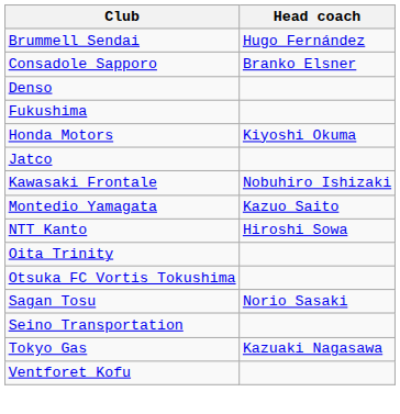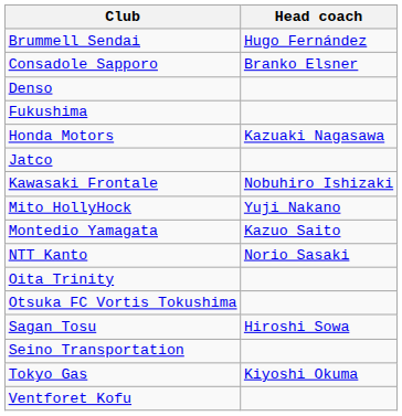 <table class="wikitable sortable" style="text-align: left;">
 <tr>
 <th>Club</th>
 <th>Head coach</th>
 </tr>
 <tr>
 <td><a href='#'>Brummell Sendai</a></td>
 <td> <a href='#'>Hugo Fernández</a></td>
 </tr>
 <tr>
 <td><a href='#'>Consadole Sapporo</a></td>
 <td> <a href='#'>Branko Elsner</a></td>
 </tr>
 <tr>
 <td><a href='#'>Denso</a></td>
 <td></td>
 </tr>
 <tr>
 <td><a href='#'>Fukushima</a></td>
 <td></td>
 </tr>
 <tr>
 <td><a href='#'>Honda Motors</a></td>
-<td> <a href='#'>Kiyoshi Okuma</a></td>
+<td> <a href='#'>Kazuaki Nagasawa</a></td>
 </tr>
 <tr>
 <td><a href='#'>Jatco</a></td>
 <td></td>
 </tr>
 <tr>
 <td><a href='#'>Kawasaki Frontale</a></td>
 <td> <a href='#'>Nobuhiro Ishizaki</a></td>
 </tr>
 <tr>
+<td><a href='#'>Mito HollyHock</a></td>
+<td> <a href='#'>Yuji Nakano</a></td>
+</tr>
+<tr>
 <td><a href='#'>Montedio Yamagata</a></td>
 <td> <a href='#'>Kazuo Saito</a></td>
 </tr>
 <tr>
 <td><a href='#'>NTT Kanto</a></td>
-<td> <a href='#'>Hiroshi Sowa</a></td>
+<td> <a href='#'>Norio Sasaki</a></td>
 </tr>
 <tr>
 <td><a href='#'>Oita Trinity</a></td>
 <td></td>
 </tr>
 <tr>
 <td><a href='#'>Otsuka FC Vortis Tokushima</a></td>
 <td></td>
 </tr>
 <tr>
 <td><a href='#'>Sagan Tosu</a></td>
-<td> <a href='#'>Norio Sasaki</a></td>
+<td> <a href='#'>Hiroshi Sowa</a></td>
 </tr>
 <tr>
 <td><a href='#'>Seino Transportation</a></td>
 <td></td>
 </tr>
 <tr>
 <td><a href='#'>Tokyo Gas</a></td>
-<td> <a href='#'>Kazuaki Nagasawa</a></td>
+<td> <a href='#'>Kiyoshi Okuma</a></td>
 </tr>
 <tr>
 <td><a href='#'>Ventforet Kofu</a></td>
 <td></td>
 </tr>
 </table>
